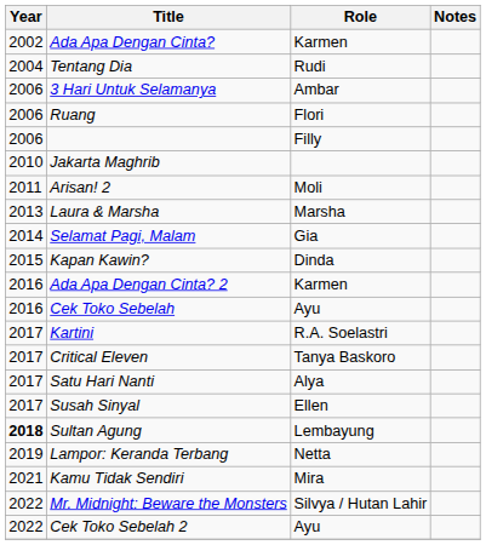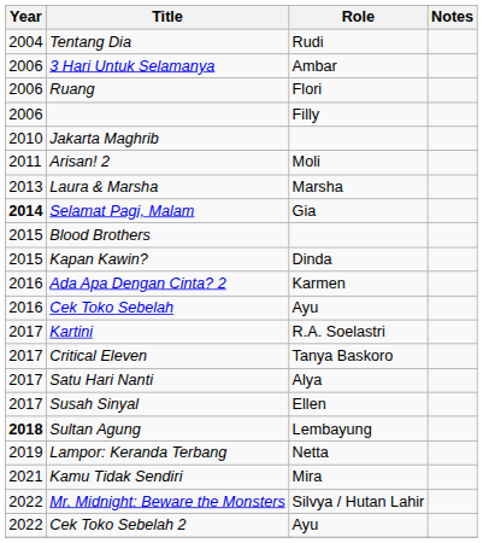 <table class="wikitable">
 <tr>
 <th>Year</th>
 <th>Title</th>
 <th>Role</th>
 <th>Notes</th>
-</tr>
-<tr>
-<td>2002</td>
-<td><em><a href='#'>Ada Apa Dengan Cinta?</a></em></td>
-<td>Karmen</td>
-<td></td>
 </tr>
 <tr>
 <td>2004</td>
 <td><em>Tentang Dia</em></td>
 <td>Rudi</td>
 <td></td>
 </tr>
 <tr>
 <td>2006</td>
 <td><em><a href='#'>3 Hari Untuk Selamanya</a></em></td>
 <td>Ambar</td>
 <td></td>
 </tr>
 <tr>
 <td>2006</td>
 <td><em>Ruang</em></td>
 <td>Flori</td>
 <td></td>
 </tr>
 <tr>
 <td>2006</td>
 <td><em></em></td>
 <td>Filly</td>
 <td></td>
 </tr>
 <tr>
 <td>2010</td>
 <td><em>Jakarta Maghrib</em></td>
 <td></td>
 <td></td>
 </tr>
 <tr>
 <td>2011</td>
 <td><em>Arisan! 2</em></td>
 <td>Moli</td>
 <td></td>
 </tr>
 <tr>
 <td>2013</td>
 <td><em>Laura & Marsha</em></td>
 <td>Marsha</td>
 <td></td>
 </tr>
 <tr>
-<td>2014</td>
+<td><strong>2014</strong></td>
 <td><em><a href='#'>Selamat Pagi, Malam</a></em></td>
 <td>Gia</td>
+<td></td>
+</tr>
+<tr>
+<td>2015</td>
+<td><em>Blood Brothers</em></td>
+<td></td>
 <td></td>
 </tr>
 <tr>
 <td>2015</td>
 <td><em>Kapan Kawin?</em></td>
 <td>Dinda</td>
 <td></td>
 </tr>
 <tr>
 <td>2016</td>
 <td><em><a href='#'>Ada Apa Dengan Cinta? 2</a></em></td>
 <td>Karmen</td>
 <td></td>
 </tr>
 <tr>
 <td>2016</td>
 <td><em><a href='#'>Cek Toko Sebelah</a></em></td>
 <td>Ayu</td>
 <td></td>
 </tr>
 <tr>
 <td>2017</td>
 <td><em><a href='#'>Kartini</a></em></td>
 <td>R.A. Soelastri</td>
 <td></td>
 </tr>
 <tr>
 <td>2017</td>
 <td><em>Critical Eleven</em></td>
 <td>Tanya Baskoro</td>
 <td></td>
 </tr>
 <tr>
 <td>2017</td>
 <td><em>Satu Hari Nanti</em></td>
 <td>Alya</td>
 <td></td>
 </tr>
 <tr>
 <td>2017</td>
 <td><em>Susah Sinyal</em></td>
 <td>Ellen</td>
 <td></td>
 </tr>
 <tr>
 <td><strong>2018</strong></td>
 <td><em>Sultan Agung</em></td>
 <td>Lembayung</td>
 <td></td>
 </tr>
 <tr>
 <td>2019</td>
 <td><em>Lampor: Keranda Terbang</em></td>
 <td>Netta</td>
 <td></td>
 </tr>
 <tr>
 <td>2021</td>
 <td><em>Kamu Tidak Sendiri</em></td>
 <td>Mira</td>
 <td></td>
 </tr>
 <tr>
 <td>2022</td>
 <td><em><a href='#'>Mr. Midnight: Beware the Monsters</a></em></td>
 <td>Silvya / Hutan Lahir</td>
 <td></td>
 </tr>
 <tr>
 <td>2022</td>
 <td><em>Cek Toko Sebelah 2</em></td>
 <td>Ayu</td>
 <td></td>
 </tr>
 <tr>
 </tr>
 </table>
